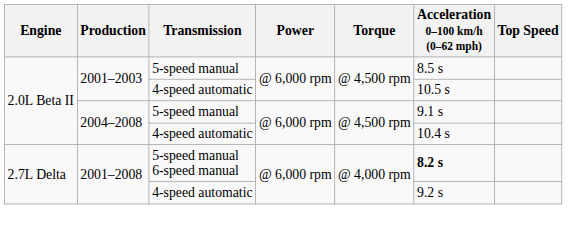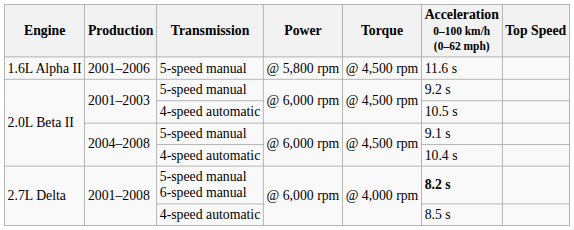 <table class="wikitable">
 <tr>
 <th>Engine</th>
 <th>Production</th>
 <th>Transmission</th>
 <th>Power</th>
 <th>Torque</th>
 <th>Acceleration<br><small>0–100 km/h</small><br><small>(0–62 mph)</small></th>
 <th>Top Speed</th>
 </tr>
 <tr>
+<td>1.6L Alpha II</td>
+<td>2001–2006</td>
+<td>5-speed manual</td>
+<td> @ 5,800 rpm</td>
+<td> @ 4,500 rpm</td>
+<td>11.6 s</td>
+<td></td>
+</tr>
+<tr>
 <td rowspan="4">2.0L Beta II</td>
 <td rowspan="2">2001–2003</td>
 <td>5-speed manual</td>
 <td rowspan="2"> @ 6,000 rpm</td>
 <td rowspan="2"> @ 4,500 rpm</td>
-<td>8.5 s</td>
+<td>9.2 s</td>
 <td></td>
 </tr>
 <tr>
 <td>4-speed automatic</td>
 <td>10.5 s</td>
 <td></td>
 </tr>
 <tr>
 <td rowspan="2">2004–2008</td>
 <td>5-speed manual</td>
 <td rowspan="2"> @ 6,000 rpm</td>
 <td rowspan="2"> @ 4,500 rpm</td>
 <td>9.1 s</td>
 <td></td>
 </tr>
 <tr>
 <td>4-speed automatic</td>
 <td>10.4 s</td>
 <td></td>
 </tr>
 <tr>
 <td rowspan="2">2.7L Delta</td>
 <td rowspan="2">2001–2008</td>
 <td>5-speed manual<br>6-speed manual</td>
 <td rowspan="2"> @ 6,000 rpm</td>
 <td rowspan="2"> @ 4,000 rpm</td>
 <td><strong>8.2 s</strong></td>
 <td></td>
 </tr>
 <tr>
 <td>4-speed automatic</td>
-<td>9.2 s</td>
+<td>8.5 s</td>
 <td></td>
 </tr>
 </table>
